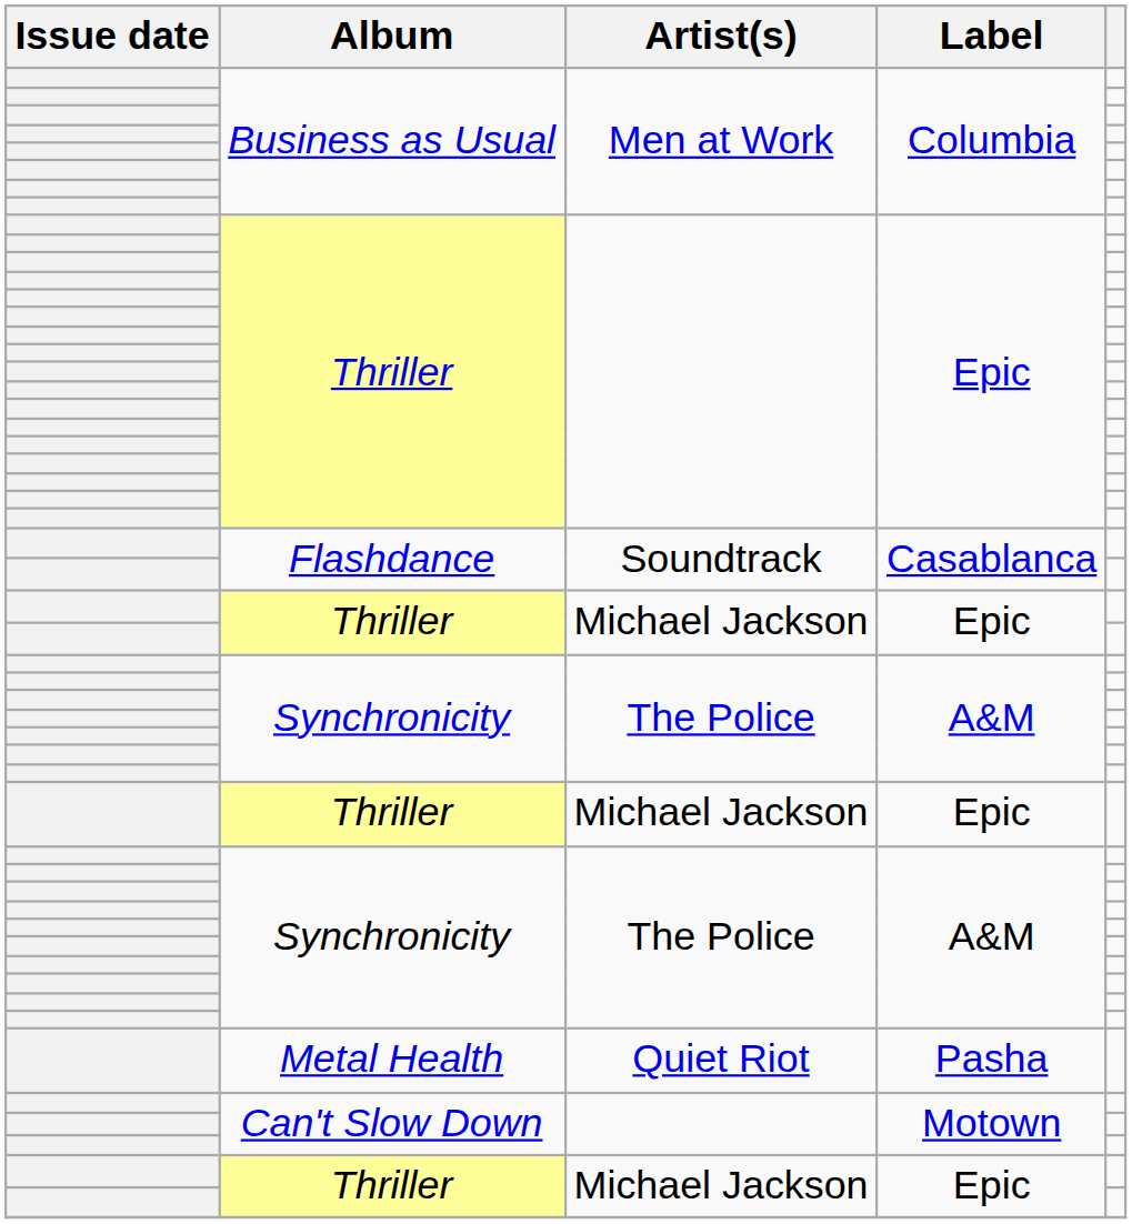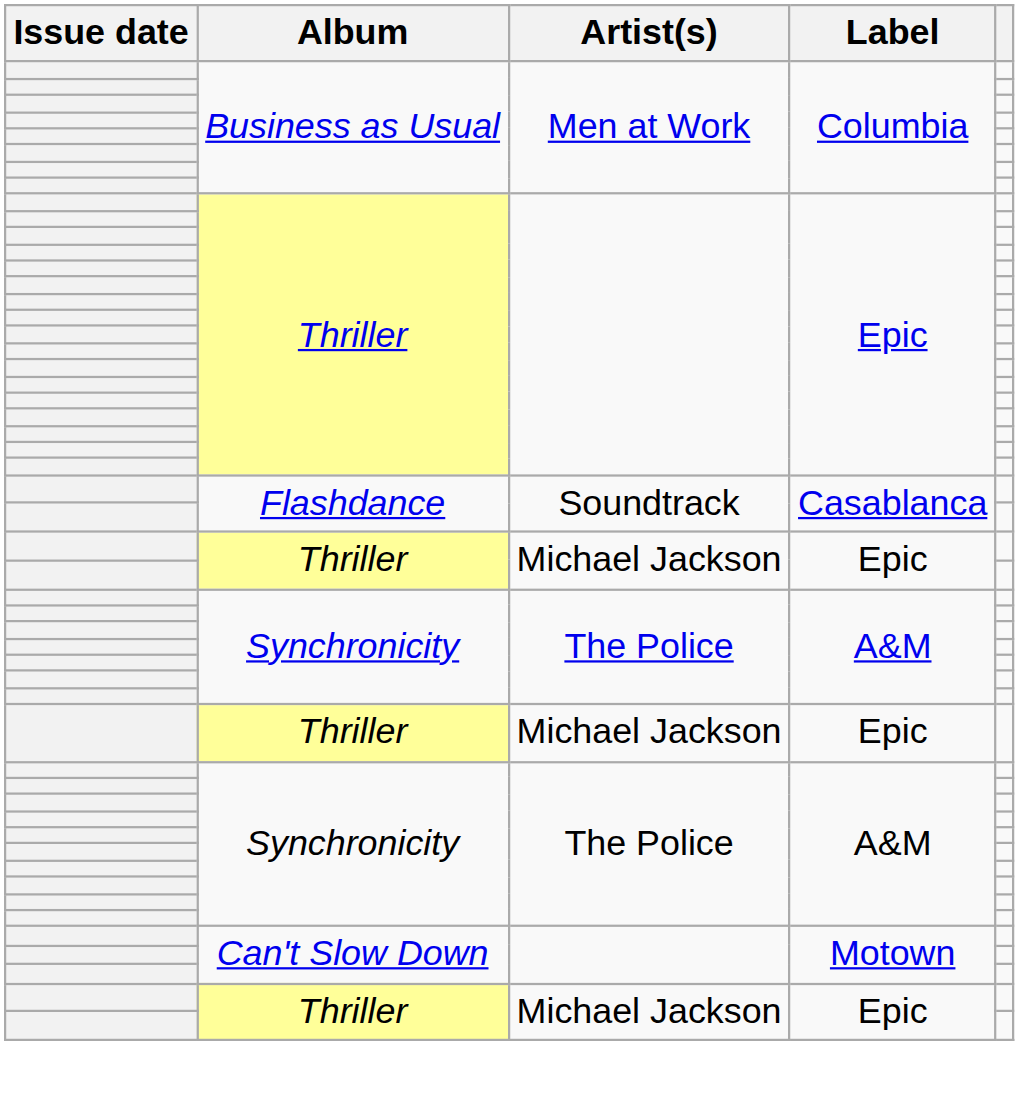 <table class="wikitable sortable plainrowheaders" style="text-align: center">
 <tr>
 <th scope=col>Issue date</th>
 <th scope=col>Album</th>
 <th scope=col>Artist(s)</th>
 <th scope=col>Label</th>
 <th scope=col class="unsortable"></th>
 </tr>
 <tr>
 <th scope="row"></th>
 <td style="text-align: center;" rowspan=8><em><a href='#'>Business as Usual</a></em></td>
 <td style="text-align: center;" rowspan=8><a href='#'>Men at Work</a></td>
 <td style="text-align: center;" rowspan=8><a href='#'>Columbia</a></td>
 <td></td>
 </tr>
 <tr>
 <th scope="row"></th>
 <td></td>
 </tr>
 <tr>
 <th scope="row"></th>
 <td></td>
 </tr>
 <tr>
 <th scope="row"></th>
 <td></td>
 </tr>
 <tr>
 <th scope="row"></th>
 <td></td>
 </tr>
 <tr>
 <th scope="row"></th>
 <td></td>
 </tr>
 <tr>
 <th scope="row"></th>
 <td></td>
 </tr>
 <tr>
 <th scope="row"></th>
 <td></td>
 </tr>
 <tr>
 <th scope="row"></th>
 <td bgcolor=#FFFF99 style="text-align: center;" rowspan=17><em><a href='#'>Thriller</a></em> </td>
 <td style="text-align: center;" rowspan=17></td>
 <td style="text-align: center;" rowspan=17><a href='#'>Epic</a></td>
 <td></td>
 </tr>
 <tr>
 <th scope="row"></th>
 <td></td>
 </tr>
 <tr>
 <th scope="row"></th>
 <td></td>
 </tr>
 <tr>
 <th scope="row"></th>
 <td></td>
 </tr>
 <tr>
 <th scope="row"></th>
 <td></td>
 </tr>
 <tr>
 <th scope="row"></th>
 <td></td>
 </tr>
 <tr>
 <th scope="row"></th>
 <td></td>
 </tr>
 <tr>
 <th scope="row"></th>
 <td></td>
 </tr>
 <tr>
 <th scope="row"></th>
 <td></td>
 </tr>
 <tr>
 <th scope="row"></th>
 <td></td>
 </tr>
 <tr>
 <th scope="row"></th>
 <td></td>
 </tr>
 <tr>
 <th scope="row"></th>
 <td></td>
 </tr>
 <tr>
 <th scope="row"></th>
 <td></td>
 </tr>
 <tr>
 <th scope="row"></th>
 <td></td>
 </tr>
 <tr>
 <th scope="row"></th>
 <td></td>
 </tr>
 <tr>
 <th scope="row"></th>
 <td></td>
 </tr>
 <tr>
 <th scope="row"></th>
 <td></td>
 </tr>
 <tr>
 <th scope="row"></th>
 <td style="text-align: center;" rowspan=2><em><a href='#'>Flashdance</a></em></td>
 <td style="text-align: center;" rowspan=2>Soundtrack</td>
 <td style="text-align: center;" rowspan=2><a href='#'>Casablanca</a></td>
 <td s></td>
 </tr>
 <tr>
 <th scope="row"></th>
 <td></td>
 </tr>
 <tr>
 <th scope="row"></th>
 <td bgcolor=#FFFF99 style="text-align: center;" rowspan=2><em>Thriller</em> </td>
 <td style="text-align: center;" rowspan=2 data-sort-value="Jackson, Michael">Michael Jackson</td>
 <td style="text-align: center;" rowspan=2>Epic</td>
 <td></td>
 </tr>
 <tr>
 <th scope="row"></th>
 <td></td>
 </tr>
 <tr>
 <th scope="row"></th>
 <td style="text-align: center;" rowspan=7><em><a href='#'>Synchronicity</a></em></td>
 <td style="text-align: center;" rowspan=7 data-sort-value="Police, The"><a href='#'>The Police</a></td>
 <td style="text-align: center;" rowspan=7><a href='#'>A&M</a></td>
 <td></td>
 </tr>
 <tr>
 <th scope="row"></th>
 <td></td>
 </tr>
 <tr>
 <th scope="row"></th>
 <td></td>
 </tr>
 <tr>
 <th scope="row"></th>
 <td></td>
 </tr>
 <tr>
 <th scope="row"></th>
 <td></td>
 </tr>
 <tr>
 <th scope="row"></th>
 <td></td>
 </tr>
 <tr>
 <th scope="row"></th>
 <td></td>
 </tr>
 <tr>
 <th scope="row"></th>
 <td bgcolor=#FFFF99 style="text-align: center;"><em>Thriller</em> </td>
 <td style="text-align: center;" data-sort-value="Jackson, Michael">Michael Jackson</td>
 <td>Epic</td>
 <td></td>
 </tr>
 <tr>
 <th scope="row"></th>
 <td style="text-align: center;" rowspan=10><em>Synchronicity</em></td>
 <td style="text-align: center;" rowspan=10 data-sort-value="Police, The">The Police</td>
 <td style="text-align: center;" rowspan=10>A&M</td>
 <td></td>
 </tr>
 <tr>
 <th scope="row"></th>
 <td></td>
 </tr>
 <tr>
 <th scope="row"></th>
 <td></td>
 </tr>
 <tr>
 <th scope="row"></th>
 <td></td>
 </tr>
 <tr>
 <th scope="row"></th>
 <td></td>
 </tr>
 <tr>
 <th scope="row"></th>
 <td></td>
 </tr>
 <tr>
 <th scope="row"></th>
 <td></td>
 </tr>
 <tr>
 <th scope="row"></th>
 <td></td>
 </tr>
 <tr>
 <th scope="row"></th>
 <td></td>
 </tr>
 <tr>
 <th scope="row"></th>
 <td></td>
 </tr>
 <tr>
 <th scope="row"></th>
-<td style="text-align: center;"><em><a href='#'>Metal Health</a></em></td>
-<td style="text-align: center;"><a href='#'>Quiet Riot</a></td>
-<td><a href='#'>Pasha</a></td>
-<td></td>
-</tr>
-<tr>
-<th scope="row"></th>
 <td style="text-align: center;" rowspan=3><em><a href='#'>Can't Slow Down</a></em></td>
 <td style="text-align: center;" rowspan=3></td>
 <td style="text-align: center;" rowspan=3><a href='#'>Motown</a></td>
 <td></td>
 </tr>
 <tr>
 <th scope="row"></th>
 <td></td>
 </tr>
 <tr>
 <th scope="row"></th>
 <td></td>
 </tr>
 <tr>
 <th scope="row"></th>
 <td bgcolor=#FFFF99 style="text-align: center;" rowspan=2><em>Thriller</em> </td>
 <td style="text-align: center;" rowspan=2 data-sort-value="Jackson, Michael">Michael Jackson</td>
 <td style="text-align: center;" rowspan=2>Epic</td>
 <td></td>
 </tr>
 <tr>
 <th scope="row"></th>
 <td></td>
 </tr>
 <tr>
 </tr>
 </table>
